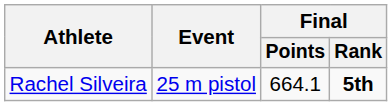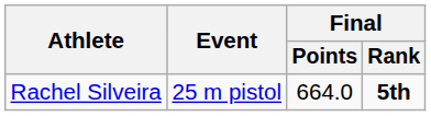 <table class=wikitable style=font-size:90%;text-align:center>
 <tr>
 <th rowspan=2>Athlete</th>
 <th rowspan=2>Event</th>
 <th colspan=2>Final</th>
 </tr>
 <tr style=font-size:95%>
 <th>Points</th>
 <th>Rank</th>
 </tr>
 <tr>
 <td align=left><a href='#'>Rachel Silveira</a></td>
 <td align=left><a href='#'>25 m pistol</a></td>
-<td>664.1</td>
+<td>664.0</td>
 <td><strong>5th</strong></td>
 </tr>
 </table>
